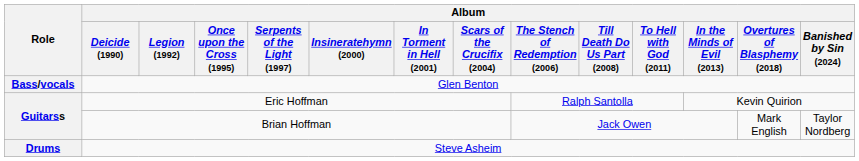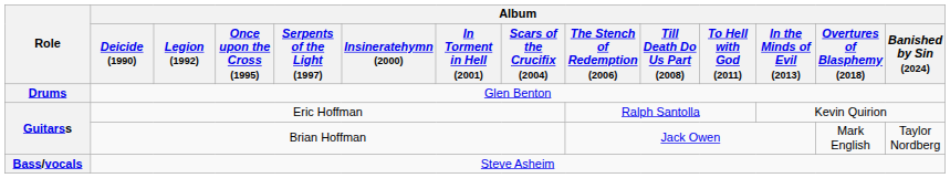 <table class="wikitable" style="text-align:center; width:99%;">
 <tr>
 <th rowspan="2" style="width:10%;">Role</th>
 <th colspan="15" style="text-align:center;">Album</th>
 </tr>
 <tr>
 <th style="text-align:center; width:8%;"><em><a href='#'>Deicide</a></em><br><small>(1990)</small></th>
 <th style="text-align:center; width:8%;"><em><a href='#'>Legion</a></em><br><small>(1992)</small></th>
 <th style="text-align:center; width:8%;"><em><a href='#'>Once upon the Cross</a></em><br><small>(1995)</small></th>
 <th style="text-align:center; width:8%;"><em><a href='#'>Serpents of the Light</a></em><br><small>(1997)</small></th>
 <th style="text-align:center; width:8%;"><em><a href='#'>Insineratehymn</a></em><br><small>(2000)</small></th>
 <th style="text-align:center; width:8%;"><em><a href='#'>In Torment in Hell</a></em><br><small>(2001)</small></th>
 <th style="text-align:center; width:8%;"><em><a href='#'>Scars of the Crucifix</a></em><br><small>(2004)</small></th>
 <th style="text-align:center; width:8%;"><em><a href='#'>The Stench of Redemption</a></em><br><small>(2006)</small></th>
 <th style="text-align:center; width:8%;"><em><a href='#'>Till Death Do Us Part</a></em><br><small>(2008)</small></th>
 <th style="text-align:center; width:8%;"><em><a href='#'>To Hell with God</a></em><br><small>(2011)</small></th>
 <th style="text-align:center; width:8%;"><em><a href='#'>In the Minds of Evil</a></em><br><small>(2013)</small></th>
 <th style="text-align:center; width:8%;"><em><a href='#'>Overtures of Blasphemy</a></em><br><small>(2018)</small></th>
 <th style="text-align:center; width:8%;"><em>Banished by Sin</em><br><small>(2024)</small></th>
 </tr>
 <tr>
-<th><a href='#'>Bass</a>/<a href='#'>vocals</a></th>
+<th><a href='#'>Drums</a></th>
 <td colspan="13"><a href='#'>Glen Benton</a></td>
 </tr>
 <tr>
 <th rowspan="2"><a href='#'>Guitars</a>s</th>
 <td colspan="7">Eric Hoffman</td>
 <td colspan="3"><a href='#'>Ralph Santolla</a></td>
 <td colspan="3">Kevin Quirion</td>
 </tr>
 <tr>
 <td colspan="7">Brian Hoffman</td>
 <td colspan="4"><a href='#'>Jack Owen</a></td>
 <td colspan="1">Mark English</td>
 <td colspan="1">Taylor Nordberg</td>
 </tr>
 <tr>
-<th><a href='#'>Drums</a></th>
+<th><a href='#'>Bass</a>/<a href='#'>vocals</a></th>
 <td colspan="13"><a href='#'>Steve Asheim</a></td>
 </tr>
 </table>
